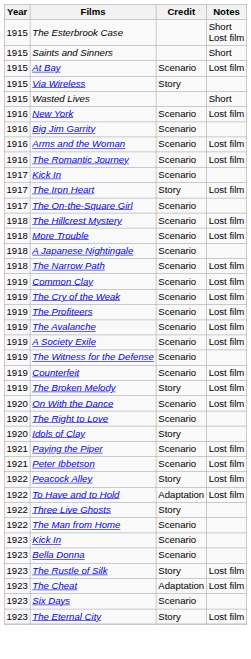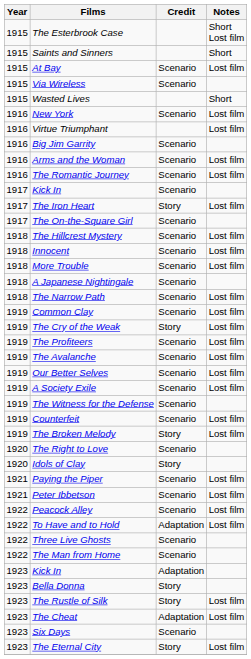 <table class="wikitable sortable">
 <tr>
 <th>Year</th>
 <th>Films</th>
 <th class="unsortable">Credit</th>
 <th class="unsortable">Notes</th>
 </tr>
 <tr>
 <td>1915</td>
 <td><em>The Esterbrook Case</em></td>
 <td></td>
 <td>Short<br>Lost film</td>
 </tr>
 <tr>
 <td>1915</td>
 <td><em>Saints and Sinners</em></td>
 <td></td>
 <td>Short</td>
 </tr>
 <tr>
 <td>1915</td>
 <td><em><a href='#'>At Bay</a></em></td>
 <td>Scenario</td>
 <td>Lost film</td>
 </tr>
 <tr>
 <td>1915</td>
 <td><em><a href='#'>Via Wireless</a></em></td>
-<td>Story</td>
+<td>Scenario</td>
 <td></td>
 </tr>
 <tr>
 <td>1915</td>
 <td><em>Wasted Lives</em></td>
 <td></td>
 <td>Short</td>
 </tr>
 <tr>
 <td>1916</td>
 <td><em><a href='#'> New York</a></em></td>
 <td>Scenario</td>
+<td>Lost film</td>
+</tr>
+<tr>
+<td>1916</td>
+<td><em>Virtue Triumphant</em></td>
+<td></td>
 <td>Lost film</td>
 </tr>
 <tr>
 <td>1916</td>
 <td><em><a href='#'>Big Jim Garrity</a></em></td>
 <td>Scenario</td>
 <td></td>
 </tr>
 <tr>
 <td>1916</td>
 <td><em><a href='#'>Arms and the Woman</a></em></td>
 <td>Scenario</td>
 <td>Lost film</td>
 </tr>
 <tr>
 <td>1916</td>
 <td><em><a href='#'>The Romantic Journey</a></em></td>
 <td>Scenario</td>
 <td>Lost film</td>
 </tr>
 <tr>
 <td>1917</td>
 <td><em><a href='#'>Kick In</a></em></td>
 <td>Scenario</td>
 <td></td>
 </tr>
 <tr>
 <td>1917</td>
 <td><em><a href='#'> The Iron Heart</a></em></td>
 <td>Story</td>
 <td>Lost film</td>
 </tr>
 <tr>
 <td>1917</td>
 <td><em><a href='#'>The On-the-Square Girl</a></em></td>
 <td>Scenario</td>
 <td></td>
 </tr>
 <tr>
 <td>1918</td>
 <td><em><a href='#'>The Hillcrest Mystery</a></em></td>
 <td>Scenario</td>
 <td>Lost film</td>
 </tr>
 <tr>
 <td>1918</td>
+<td><em><a href='#'> Innocent</a></em></td>
+<td>Scenario</td>
+<td>Lost film</td>
+</tr>
+<tr>
+<td>1918</td>
 <td><em><a href='#'>More Trouble</a></em></td>
 <td>Scenario</td>
 <td>Lost film</td>
 </tr>
 <tr>
 <td>1918</td>
 <td><em><a href='#'>A Japanese Nightingale</a></em></td>
 <td>Scenario</td>
 <td></td>
 </tr>
 <tr>
 <td>1918</td>
 <td><em><a href='#'>The Narrow Path</a></em></td>
 <td>Scenario</td>
 <td>Lost film</td>
 </tr>
 <tr>
 <td>1919</td>
 <td><em><a href='#'>Common Clay</a></em></td>
 <td>Scenario</td>
 <td>Lost film</td>
 </tr>
 <tr>
 <td>1919</td>
 <td><em><a href='#'>The Cry of the Weak</a></em></td>
-<td>Scenario</td>
+<td>Story</td>
 <td>Lost film</td>
 </tr>
 <tr>
 <td>1919</td>
 <td><em><a href='#'>The Profiteers</a></em></td>
 <td>Scenario</td>
 <td>Lost film</td>
 </tr>
 <tr>
 <td>1919</td>
 <td><em><a href='#'>The Avalanche</a></em></td>
+<td>Scenario</td>
+<td>Lost film</td>
+</tr>
+<tr>
+<td>1919</td>
+<td><em><a href='#'>Our Better Selves</a></em></td>
 <td>Scenario</td>
 <td>Lost film</td>
 </tr>
 <tr>
 <td>1919</td>
 <td><em><a href='#'>A Society Exile</a></em></td>
 <td>Scenario</td>
 <td>Lost film</td>
 </tr>
 <tr>
 <td>1919</td>
 <td><em><a href='#'>The Witness for the Defense</a></em></td>
 <td>Scenario</td>
 <td></td>
 </tr>
 <tr>
 <td>1919</td>
 <td><em><a href='#'>Counterfeit</a></em></td>
 <td>Scenario</td>
 <td>Lost film</td>
 </tr>
 <tr>
 <td>1919</td>
 <td><em><a href='#'>The Broken Melody</a></em></td>
 <td>Story</td>
 <td>Lost film</td>
 </tr>
 <tr>
 <td>1920</td>
-<td><em><a href='#'>On With the Dance</a></em></td>
-<td>Scenario</td>
-<td>Lost film</td>
-</tr>
-<tr>
-<td>1920</td>
 <td><em><a href='#'>The Right to Love</a></em></td>
 <td>Scenario</td>
 <td></td>
 </tr>
 <tr>
 <td>1920</td>
 <td><em><a href='#'>Idols of Clay</a></em></td>
 <td>Story</td>
 <td></td>
 </tr>
 <tr>
 <td>1921</td>
 <td><em><a href='#'>Paying the Piper</a></em></td>
 <td>Scenario</td>
 <td>Lost film</td>
 </tr>
 <tr>
 <td>1921</td>
 <td><em><a href='#'>Peter Ibbetson</a></em></td>
 <td>Scenario</td>
 <td>Lost film</td>
 </tr>
 <tr>
 <td>1922</td>
 <td><em><a href='#'>Peacock Alley</a></em></td>
-<td>Story</td>
+<td>Scenario</td>
 <td>Lost film</td>
 </tr>
 <tr>
 <td>1922</td>
 <td><em><a href='#'> To Have and to Hold</a></em></td>
 <td>Adaptation</td>
 <td>Lost film</td>
 </tr>
 <tr>
 <td>1922</td>
 <td><em><a href='#'>Three Live Ghosts</a></em></td>
-<td>Story</td>
+<td>Scenario</td>
 <td></td>
 </tr>
 <tr>
 <td>1922</td>
 <td><em><a href='#'>The Man from Home</a></em></td>
 <td>Scenario</td>
 <td></td>
 </tr>
 <tr>
 <td>1923</td>
 <td><em><a href='#'>Kick In</a></em></td>
-<td>Scenario</td>
+<td>Adaptation</td>
 <td></td>
 </tr>
 <tr>
 <td>1923</td>
 <td><em><a href='#'>Bella Donna</a></em></td>
-<td>Scenario</td>
+<td>Story</td>
 <td></td>
 </tr>
 <tr>
 <td>1923</td>
 <td><em><a href='#'>The Rustle of Silk</a></em></td>
 <td>Story</td>
 <td>Lost film</td>
 </tr>
 <tr>
 <td>1923</td>
 <td><em><a href='#'>The Cheat</a></em></td>
 <td>Adaptation</td>
 <td>Lost film</td>
 </tr>
 <tr>
 <td>1923</td>
 <td><em><a href='#'>Six Days</a></em></td>
 <td>Scenario</td>
 <td></td>
 </tr>
 <tr>
 <td>1923</td>
 <td><em><a href='#'>The Eternal City</a></em></td>
 <td>Story</td>
 <td>Lost film</td>
 </tr>
 <tr>
 </tr>
 </table>
